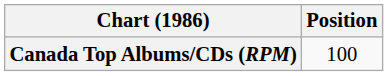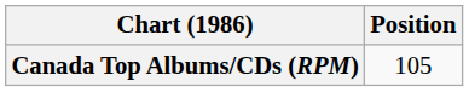 <table class="wikitable plainrowheaders" style="text-align:center">
 <tr>
 <th scope="col">Chart (1986)</th>
 <th scope="col">Position</th>
 </tr>
 <tr>
 <th scope="row">Canada Top Albums/CDs (<em>RPM</em>)</th>
-<td>100</td>
+<td>105</td>
 </tr>
 </table>
